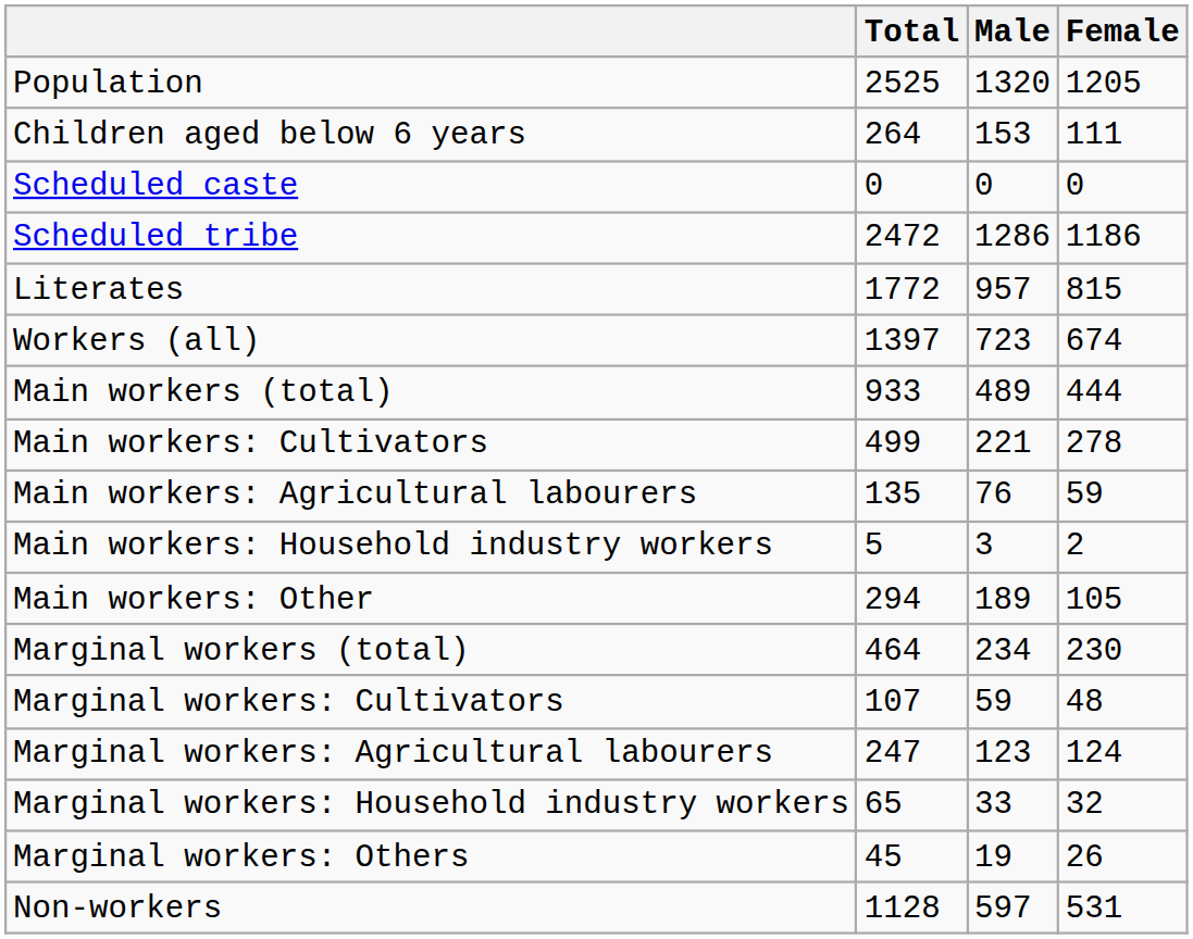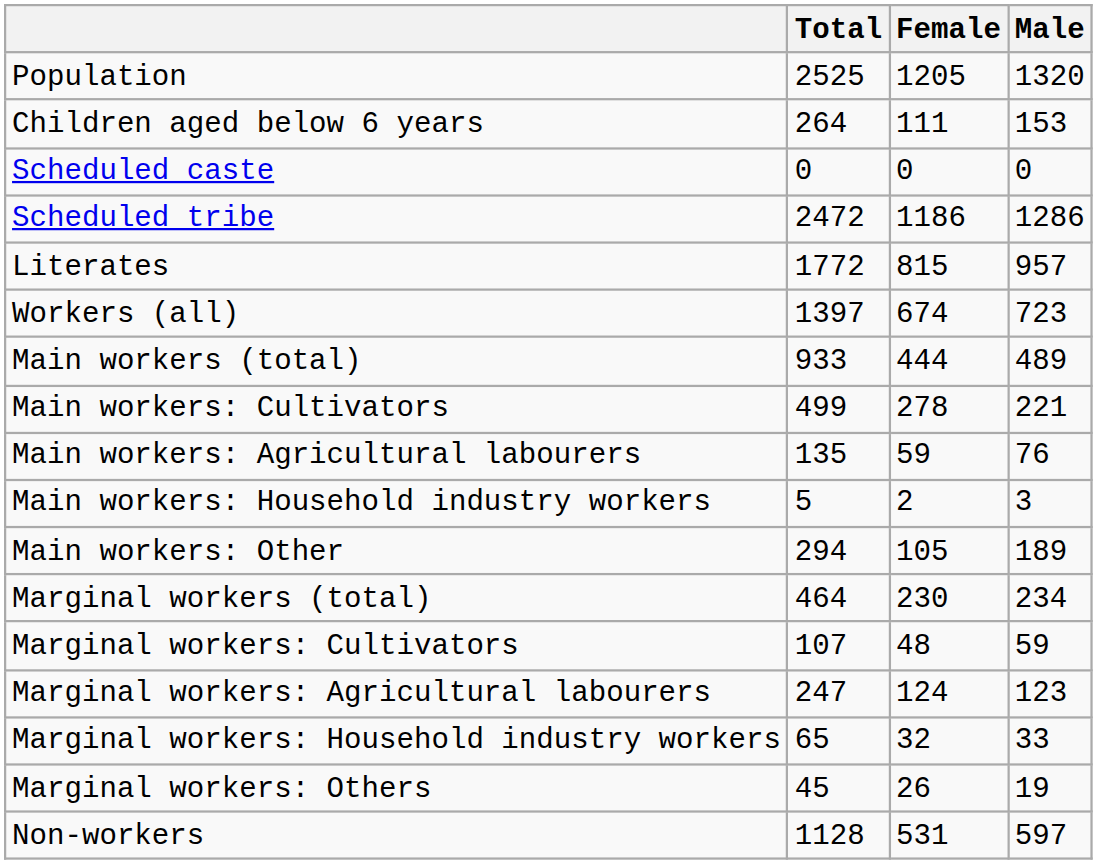 <table class="wikitable sortable">
 <tr>
 <th></th>
 <th>Total</th>
+<th>Female</th>
 <th>Male</th>
-<th>Female</th>
 </tr>
 <tr>
 <td>Population</td>
 <td>2525</td>
+<td>1205</td>
 <td>1320</td>
-<td>1205</td>
 </tr>
 <tr>
 <td>Children aged below 6 years</td>
 <td>264</td>
+<td>111</td>
 <td>153</td>
-<td>111</td>
 </tr>
 <tr>
 <td><a href='#'>Scheduled caste</a></td>
 <td>0</td>
 <td>0</td>
 <td>0</td>
 </tr>
 <tr>
 <td><a href='#'>Scheduled tribe</a></td>
 <td>2472</td>
+<td>1186</td>
 <td>1286</td>
-<td>1186</td>
 </tr>
 <tr>
 <td>Literates</td>
 <td>1772</td>
+<td>815</td>
 <td>957</td>
-<td>815</td>
 </tr>
 <tr>
 <td>Workers (all)</td>
 <td>1397</td>
+<td>674</td>
 <td>723</td>
-<td>674</td>
 </tr>
 <tr>
 <td>Main workers (total)</td>
 <td>933</td>
+<td>444</td>
 <td>489</td>
-<td>444</td>
 </tr>
 <tr>
 <td>Main workers: Cultivators</td>
 <td>499</td>
+<td>278</td>
 <td>221</td>
-<td>278</td>
 </tr>
 <tr>
 <td>Main workers: Agricultural labourers</td>
 <td>135</td>
+<td>59</td>
 <td>76</td>
-<td>59</td>
 </tr>
 <tr>
 <td>Main workers: Household industry workers</td>
 <td>5</td>
+<td>2</td>
 <td>3</td>
-<td>2</td>
 </tr>
 <tr>
 <td>Main workers: Other</td>
 <td>294</td>
+<td>105</td>
 <td>189</td>
-<td>105</td>
 </tr>
 <tr>
 <td>Marginal workers (total)</td>
 <td>464</td>
+<td>230</td>
 <td>234</td>
-<td>230</td>
 </tr>
 <tr>
 <td>Marginal workers: Cultivators</td>
 <td>107</td>
+<td>48</td>
 <td>59</td>
-<td>48</td>
 </tr>
 <tr>
 <td>Marginal workers: Agricultural labourers</td>
 <td>247</td>
+<td>124</td>
 <td>123</td>
-<td>124</td>
 </tr>
 <tr>
 <td>Marginal workers: Household industry workers</td>
 <td>65</td>
+<td>32</td>
 <td>33</td>
-<td>32</td>
 </tr>
 <tr>
 <td>Marginal workers: Others</td>
 <td>45</td>
+<td>26</td>
 <td>19</td>
-<td>26</td>
 </tr>
 <tr>
 <td>Non-workers</td>
 <td>1128</td>
+<td>531</td>
 <td>597</td>
-<td>531</td>
 </tr>
 </table>
